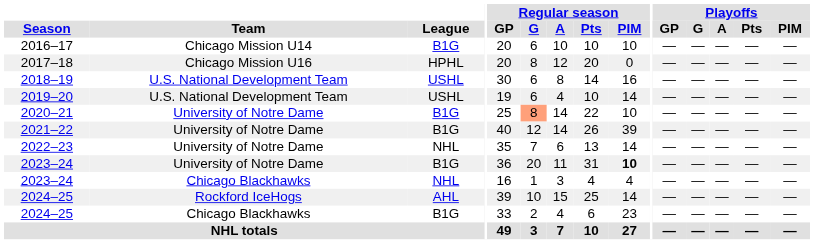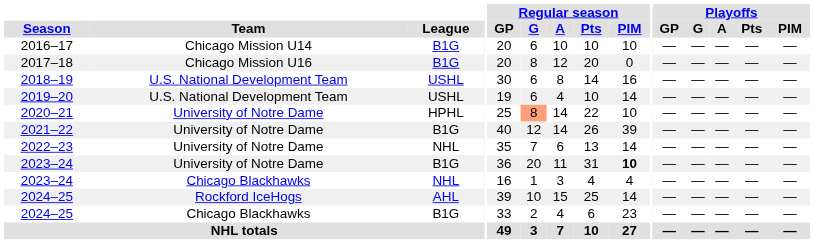 <table border="0" cellpadding="1" cellspacing="0" style="text-align:center; width:60em">
 <tr bgcolor="#e0e0e0">
 <th colspan="3" bgcolor="#ffffff"></th>
 <th rowspan="100" bgcolor="#ffffff"></th>
 <th colspan="5"><a href='#'>Regular season</a></th>
 <th rowspan="100" bgcolor="#ffffff"></th>
 <th colspan="5"><a href='#'>Playoffs</a></th>
 </tr>
 <tr bgcolor="#e0e0e0">
 <th><a href='#'>Season</a></th>
 <th>Team</th>
 <th>League</th>
 <th>GP</th>
 <th><a href='#'>G</a></th>
 <th><a href='#'>A</a></th>
 <th><a href='#'>Pts</a></th>
 <th><a href='#'>PIM</a></th>
 <th>GP</th>
 <th>G</th>
 <th>A</th>
 <th>Pts</th>
 <th>PIM</th>
 </tr>
 <tr>
 <td>2016–17</td>
 <td>Chicago Mission U14</td>
 <td><a href='#'>B1G</a></td>
 <td>20</td>
 <td>6</td>
 <td>10</td>
 <td>10</td>
 <td>10</td>
 <td>—</td>
 <td>—</td>
 <td>—</td>
 <td>—</td>
 <td>—</td>
 </tr>
 <tr bgcolor="#f0f0f0">
 <td>2017–18</td>
 <td>Chicago Mission U16</td>
-<td>HPHL</td>
+<td><a href='#'>B1G</a></td>
 <td>20</td>
 <td>8</td>
 <td>12</td>
 <td>20</td>
 <td>0</td>
 <td>—</td>
 <td>—</td>
 <td>—</td>
 <td>—</td>
 <td>—</td>
 </tr>
 <tr>
 <td><a href='#'>2018–19</a></td>
 <td><a href='#'>U.S. National Development Team</a></td>
 <td><a href='#'>USHL</a></td>
 <td>30</td>
 <td>6</td>
 <td>8</td>
 <td>14</td>
 <td>16</td>
 <td>—</td>
 <td>—</td>
 <td>—</td>
 <td>—</td>
 <td>—</td>
 </tr>
 <tr bgcolor="#f0f0f0">
 <td><a href='#'>2019–20</a></td>
 <td>U.S. National Development Team</td>
 <td>USHL</td>
 <td>19</td>
 <td>6</td>
 <td>4</td>
 <td>10</td>
 <td>14</td>
 <td>—</td>
 <td>—</td>
 <td>—</td>
 <td>—</td>
 <td>—</td>
 </tr>
 <tr>
 <td><a href='#'>2020–21</a></td>
 <td><a href='#'>University of Notre Dame</a></td>
-<td><a href='#'>B1G</a></td>
+<td>HPHL</td>
 <td>25</td>
 <td style="background: lightsalmon;">8</td>
 <td>14</td>
 <td>22</td>
 <td>10</td>
 <td>—</td>
 <td>—</td>
 <td>—</td>
 <td>—</td>
 <td>—</td>
 </tr>
 <tr bgcolor="#f0f0f0">
 <td><a href='#'>2021–22</a></td>
 <td>University of Notre Dame</td>
 <td>B1G</td>
 <td>40</td>
 <td>12</td>
 <td>14</td>
 <td>26</td>
 <td>39</td>
 <td>—</td>
 <td>—</td>
 <td>—</td>
 <td>—</td>
 <td>—</td>
 </tr>
 <tr>
 <td><a href='#'>2022–23</a></td>
 <td>University of Notre Dame</td>
 <td>NHL</td>
 <td>35</td>
 <td>7</td>
 <td>6</td>
 <td>13</td>
 <td>14</td>
 <td>—</td>
 <td>—</td>
 <td>—</td>
 <td>—</td>
 <td>—</td>
 </tr>
 <tr bgcolor="#f0f0f0">
 <td><a href='#'>2023–24</a></td>
 <td>University of Notre Dame</td>
 <td>B1G</td>
 <td>36</td>
 <td>20</td>
 <td>11</td>
 <td>31</td>
 <td><strong>10</strong></td>
 <td>—</td>
 <td>—</td>
 <td>—</td>
 <td>—</td>
 <td>—</td>
 </tr>
 <tr>
 <td><a href='#'>2023–24</a></td>
 <td><a href='#'>Chicago Blackhawks</a></td>
 <td><a href='#'>NHL</a></td>
 <td>16</td>
 <td>1</td>
 <td>3</td>
 <td>4</td>
 <td>4</td>
 <td>—</td>
 <td>—</td>
 <td>—</td>
 <td>—</td>
 <td>—</td>
 </tr>
 <tr bgcolor="#f0f0f0">
 <td><a href='#'>2024–25</a></td>
 <td><a href='#'>Rockford IceHogs</a></td>
 <td><a href='#'>AHL</a></td>
 <td>39</td>
 <td>10</td>
 <td>15</td>
 <td>25</td>
 <td>14</td>
 <td>—</td>
 <td>—</td>
 <td>—</td>
 <td>—</td>
 <td>—</td>
 </tr>
 <tr>
 <td><a href='#'>2024–25</a></td>
 <td>Chicago Blackhawks</td>
 <td>B1G</td>
 <td>33</td>
 <td>2</td>
 <td>4</td>
 <td>6</td>
 <td>23</td>
 <td>—</td>
 <td>—</td>
 <td>—</td>
 <td>—</td>
 <td>—</td>
 </tr>
 <tr bgcolor="#e0e0e0">
 <th colspan="3">NHL totals</th>
 <th>49</th>
 <th>3</th>
 <th>7</th>
 <th>10</th>
 <th>27</th>
 <th>—</th>
 <th>—</th>
 <th>—</th>
 <th>—</th>
 <th>—</th>
 </tr>
 </table>
